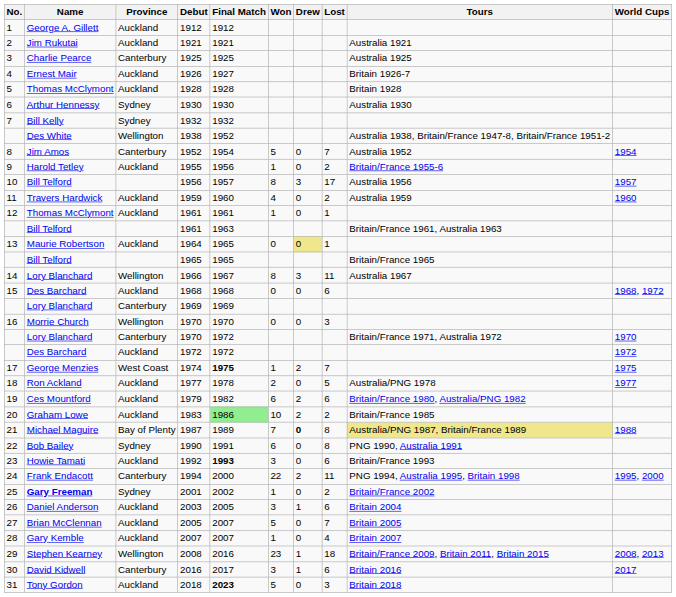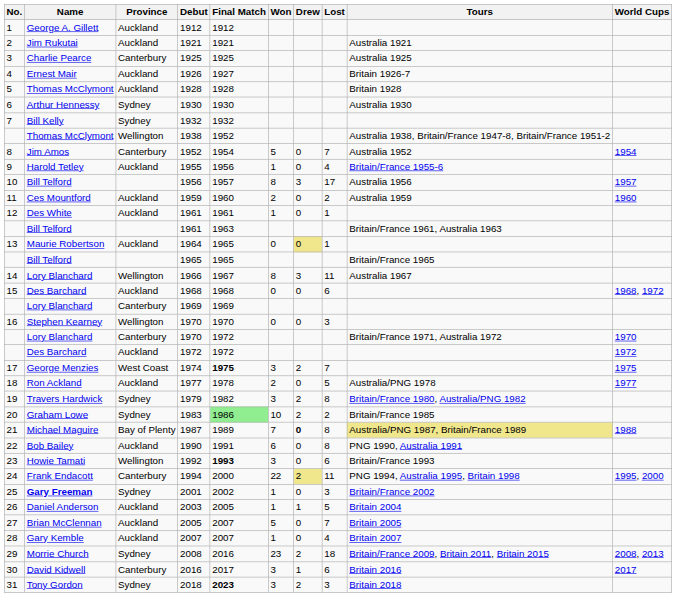 <table class="wikitable sortable">
 <tr>
 <th>No.</th>
 <th>Name</th>
 <th>Province</th>
 <th>Debut</th>
 <th>Final Match</th>
 <th>Won</th>
 <th>Drew</th>
 <th>Lost</th>
 <th>Tours</th>
 <th>World Cups</th>
 </tr>
 <tr>
 <td>1</td>
 <td><a href='#'>George A. Gillett</a></td>
 <td>Auckland</td>
 <td>1912</td>
 <td>1912</td>
 <td></td>
 <td></td>
 <td></td>
 <td></td>
 <td></td>
 </tr>
 <tr>
 <td>2</td>
 <td><a href='#'>Jim Rukutai</a></td>
 <td>Auckland</td>
 <td>1921</td>
 <td>1921</td>
 <td></td>
 <td></td>
 <td></td>
 <td>Australia 1921</td>
 <td></td>
 </tr>
 <tr>
 <td>3</td>
 <td><a href='#'>Charlie Pearce</a></td>
 <td>Canterbury</td>
 <td>1925</td>
 <td>1925</td>
 <td></td>
 <td></td>
 <td></td>
 <td>Australia 1925</td>
 <td></td>
 </tr>
 <tr>
 <td>4</td>
 <td><a href='#'>Ernest Mair</a></td>
 <td>Auckland</td>
 <td>1926</td>
 <td>1927</td>
 <td></td>
 <td></td>
 <td></td>
 <td>Britain 1926-7</td>
 <td></td>
 </tr>
 <tr>
 <td>5</td>
 <td><a href='#'>Thomas McClymont</a></td>
 <td>Auckland</td>
 <td>1928</td>
 <td>1928</td>
 <td></td>
 <td></td>
 <td></td>
 <td>Britain 1928</td>
 <td></td>
 </tr>
 <tr>
 <td>6</td>
 <td><a href='#'>Arthur Hennessy</a></td>
 <td>Sydney</td>
 <td>1930</td>
 <td>1930</td>
 <td></td>
 <td></td>
 <td></td>
 <td>Australia 1930</td>
 <td></td>
 </tr>
 <tr>
 <td>7</td>
 <td><a href='#'>Bill Kelly</a></td>
 <td>Sydney</td>
 <td>1932</td>
 <td>1932</td>
 <td></td>
 <td></td>
 <td></td>
 <td></td>
 <td></td>
 </tr>
 <tr>
 <td></td>
-<td><a href='#'>Des White</a></td>
+<td><a href='#'>Thomas McClymont</a></td>
 <td>Wellington</td>
 <td>1938</td>
 <td>1952</td>
 <td></td>
 <td></td>
 <td></td>
 <td>Australia 1938, Britain/France 1947-8, Britain/France 1951-2</td>
 <td></td>
 </tr>
 <tr>
 <td>8</td>
 <td><a href='#'>Jim Amos</a></td>
 <td>Canterbury</td>
 <td>1952</td>
 <td>1954</td>
 <td>5</td>
 <td>0</td>
 <td>7</td>
 <td>Australia 1952</td>
 <td><a href='#'>1954</a></td>
 </tr>
 <tr>
 <td>9</td>
 <td><a href='#'>Harold Tetley</a></td>
 <td>Auckland</td>
 <td>1955</td>
 <td>1956</td>
 <td>1</td>
 <td>0</td>
-<td>2</td>
+<td>4</td>
 <td><a href='#'>Britain/France 1955-6</a></td>
 <td></td>
 </tr>
 <tr>
 <td>10</td>
 <td><a href='#'>Bill Telford</a></td>
 <td></td>
 <td>1956</td>
 <td>1957</td>
 <td>8</td>
 <td>3</td>
 <td>17</td>
 <td>Australia 1956</td>
 <td><a href='#'>1957</a></td>
 </tr>
 <tr>
 <td>11</td>
-<td><a href='#'>Travers Hardwick</a></td>
+<td><a href='#'>Ces Mountford</a></td>
 <td>Auckland</td>
 <td>1959</td>
 <td>1960</td>
-<td>4</td>
+<td>2</td>
 <td>0</td>
 <td>2</td>
 <td>Australia 1959</td>
 <td><a href='#'>1960</a></td>
 </tr>
 <tr>
 <td>12</td>
-<td><a href='#'>Thomas McClymont</a></td>
+<td><a href='#'>Des White</a></td>
 <td>Auckland</td>
 <td>1961</td>
 <td>1961</td>
 <td>1</td>
 <td>0</td>
 <td>1</td>
 <td></td>
 <td></td>
 </tr>
 <tr>
 <td></td>
 <td><a href='#'>Bill Telford</a></td>
 <td></td>
 <td>1961</td>
 <td>1963</td>
 <td></td>
 <td></td>
 <td></td>
 <td>Britain/France 1961, Australia 1963</td>
 <td></td>
 </tr>
 <tr>
 <td>13</td>
 <td><a href='#'>Maurie Robertson</a></td>
 <td>Auckland</td>
 <td>1964</td>
 <td>1965</td>
 <td>0</td>
 <td style="background: khaki;">0</td>
 <td>1</td>
 <td></td>
 <td></td>
 </tr>
 <tr>
 <td></td>
 <td><a href='#'>Bill Telford</a></td>
 <td></td>
 <td>1965</td>
 <td>1965</td>
 <td></td>
 <td></td>
 <td></td>
 <td>Britain/France 1965</td>
 <td></td>
 </tr>
 <tr>
 <td>14</td>
 <td><a href='#'>Lory Blanchard</a></td>
 <td>Wellington</td>
 <td>1966</td>
 <td>1967</td>
 <td>8</td>
 <td>3</td>
 <td>11</td>
 <td>Australia 1967</td>
 <td></td>
 </tr>
 <tr>
 <td>15</td>
 <td><a href='#'>Des Barchard</a></td>
 <td>Auckland</td>
 <td>1968</td>
 <td>1968</td>
 <td>0</td>
 <td>0</td>
 <td>6</td>
 <td></td>
 <td><a href='#'>1968</a>, <a href='#'>1972</a></td>
 </tr>
 <tr>
 <td></td>
 <td><a href='#'>Lory Blanchard</a></td>
 <td>Canterbury</td>
 <td>1969</td>
 <td>1969</td>
 <td></td>
 <td></td>
 <td></td>
 <td></td>
 <td></td>
 </tr>
 <tr>
 <td>16</td>
-<td><a href='#'>Morrie Church</a></td>
+<td><a href='#'>Stephen Kearney</a></td>
 <td>Wellington</td>
 <td>1970</td>
 <td>1970</td>
 <td>0</td>
 <td>0</td>
 <td>3</td>
 <td></td>
 <td></td>
 </tr>
 <tr>
 <td></td>
 <td><a href='#'>Lory Blanchard</a></td>
 <td>Canterbury</td>
 <td>1970</td>
 <td>1972</td>
 <td></td>
 <td></td>
 <td></td>
 <td>Britain/France 1971, Australia 1972</td>
 <td><a href='#'>1970</a></td>
 </tr>
 <tr>
 <td></td>
 <td><a href='#'>Des Barchard</a></td>
 <td>Auckland</td>
 <td>1972</td>
 <td>1972</td>
 <td></td>
 <td></td>
 <td></td>
 <td></td>
 <td><a href='#'>1972</a></td>
 </tr>
 <tr>
 <td>17</td>
 <td><a href='#'>George Menzies</a></td>
 <td>West Coast</td>
 <td>1974</td>
 <td><strong>1975</strong></td>
-<td>1</td>
+<td>3</td>
 <td>2</td>
 <td>7</td>
 <td></td>
 <td><a href='#'>1975</a></td>
 </tr>
 <tr>
 <td>18</td>
 <td><a href='#'>Ron Ackland</a></td>
 <td>Auckland</td>
 <td>1977</td>
 <td>1978</td>
 <td>2</td>
 <td>0</td>
 <td>5</td>
 <td>Australia/PNG 1978</td>
 <td><a href='#'>1977</a></td>
 </tr>
 <tr>
 <td>19</td>
-<td><a href='#'>Ces Mountford</a></td>
-<td>Auckland</td>
+<td><a href='#'>Travers Hardwick</a></td>
+<td>Sydney</td>
 <td>1979</td>
 <td>1982</td>
-<td>6</td>
+<td>3</td>
 <td>2</td>
-<td>6</td>
+<td>8</td>
 <td><a href='#'>Britain/France 1980</a>, <a href='#'>Australia/PNG 1982</a></td>
 <td></td>
 </tr>
 <tr>
 <td>20</td>
 <td><a href='#'>Graham Lowe</a></td>
-<td>Auckland</td>
+<td>Sydney</td>
 <td>1983</td>
 <td style="background: lightgreen;">1986</td>
 <td>10</td>
 <td>2</td>
 <td>2</td>
 <td>Britain/France 1985</td>
 <td></td>
 </tr>
 <tr>
 <td>21</td>
 <td><a href='#'>Michael Maguire</a></td>
 <td>Bay of Plenty</td>
 <td>1987</td>
 <td>1989</td>
 <td>7</td>
 <td><strong>0</strong></td>
 <td>8</td>
 <td style="background: khaki;">Australia/PNG 1987, Britain/France 1989</td>
 <td><a href='#'>1988</a></td>
 </tr>
 <tr>
 <td>22</td>
 <td><a href='#'>Bob Bailey</a></td>
-<td>Sydney</td>
+<td>Auckland</td>
 <td>1990</td>
 <td>1991</td>
 <td>6</td>
 <td>0</td>
 <td>8</td>
 <td>PNG 1990, <a href='#'>Australia 1991</a></td>
 <td></td>
 </tr>
 <tr>
 <td>23</td>
 <td><a href='#'>Howie Tamati</a></td>
-<td>Auckland</td>
+<td>Wellington</td>
 <td>1992</td>
 <td><strong>1993</strong></td>
 <td>3</td>
 <td>0</td>
 <td>6</td>
 <td>Britain/France 1993</td>
 <td></td>
 </tr>
 <tr>
 <td>24</td>
 <td><a href='#'>Frank Endacott</a></td>
 <td>Canterbury</td>
 <td>1994</td>
 <td>2000</td>
 <td>22</td>
-<td>2</td>
+<td style="background: khaki;">2</td>
 <td>11</td>
 <td>PNG 1994, <a href='#'>Australia 1995</a>, <a href='#'>Britain 1998</a></td>
 <td><a href='#'>1995</a>, <a href='#'>2000</a></td>
 </tr>
 <tr>
 <td>25</td>
 <td><strong><a href='#'>Gary Freeman</a></strong></td>
 <td>Sydney</td>
 <td>2001</td>
 <td>2002</td>
 <td>1</td>
 <td>0</td>
-<td>2</td>
+<td>3</td>
 <td><a href='#'>Britain/France 2002</a></td>
 <td></td>
 </tr>
 <tr>
 <td>26</td>
 <td><a href='#'>Daniel Anderson</a></td>
 <td>Auckland</td>
 <td>2003</td>
 <td>2005</td>
-<td>3</td>
 <td>1</td>
-<td>6</td>
+<td>1</td>
+<td>5</td>
 <td><a href='#'>Britain 2004</a></td>
 <td></td>
 </tr>
 <tr>
 <td>27</td>
 <td><a href='#'>Brian McClennan</a></td>
 <td>Auckland</td>
 <td>2005</td>
 <td>2007</td>
 <td>5</td>
 <td>0</td>
 <td>7</td>
 <td><a href='#'>Britain 2005</a></td>
 <td></td>
 </tr>
 <tr>
 <td>28</td>
 <td><a href='#'>Gary Kemble</a></td>
 <td>Auckland</td>
 <td>2007</td>
 <td>2007</td>
 <td>1</td>
 <td>0</td>
 <td>4</td>
 <td><a href='#'>Britain 2007</a></td>
 <td></td>
 </tr>
 <tr>
 <td>29</td>
-<td><a href='#'>Stephen Kearney</a></td>
-<td>Wellington</td>
+<td><a href='#'>Morrie Church</a></td>
+<td>Sydney</td>
 <td>2008</td>
 <td>2016</td>
 <td>23</td>
-<td>1</td>
+<td>2</td>
 <td>18</td>
 <td><a href='#'>Britain/France 2009</a>, <a href='#'>Britain 2011</a>, <a href='#'>Britain 2015</a></td>
 <td><a href='#'>2008</a>, <a href='#'>2013</a></td>
 </tr>
 <tr>
 <td>30</td>
 <td><a href='#'>David Kidwell</a></td>
 <td>Canterbury</td>
 <td>2016</td>
 <td>2017</td>
 <td>3</td>
 <td>1</td>
 <td>6</td>
 <td><a href='#'>Britain 2016</a></td>
 <td><a href='#'>2017</a></td>
 </tr>
 <tr>
 <td>31</td>
 <td><a href='#'>Tony Gordon</a></td>
-<td>Auckland</td>
+<td>Sydney</td>
 <td>2018</td>
 <td><strong>2023</strong></td>
-<td>5</td>
-<td>0</td>
+<td>3</td>
+<td>2</td>
 <td>3</td>
 <td><a href='#'>Britain 2018</a></td>
 </tr>
 </table>
